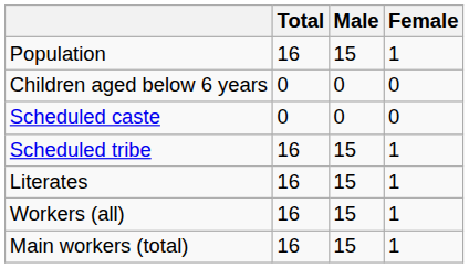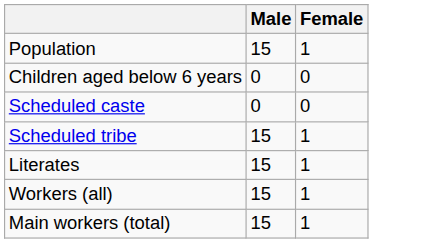 <table class="wikitable sortable">
 <tr>
 <th></th>
-<th>Total</th>
 <th>Male</th>
 <th>Female</th>
 </tr>
 <tr>
 <td>Population</td>
-<td>16</td>
 <td>15</td>
 <td>1</td>
 </tr>
 <tr>
 <td>Children aged below 6 years</td>
 <td>0</td>
 <td>0</td>
-<td>0</td>
 </tr>
 <tr>
 <td><a href='#'>Scheduled caste</a></td>
 <td>0</td>
 <td>0</td>
-<td>0</td>
 </tr>
 <tr>
 <td><a href='#'>Scheduled tribe</a></td>
-<td>16</td>
 <td>15</td>
 <td>1</td>
 </tr>
 <tr>
 <td>Literates</td>
-<td>16</td>
 <td>15</td>
 <td>1</td>
 </tr>
 <tr>
 <td>Workers (all)</td>
-<td>16</td>
 <td>15</td>
 <td>1</td>
 </tr>
 <tr>
 <td>Main workers (total)</td>
-<td>16</td>
 <td>15</td>
 <td>1</td>
 </tr>
 </table>
